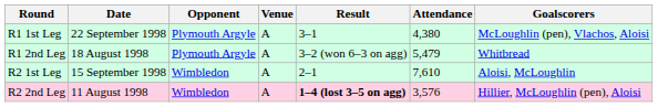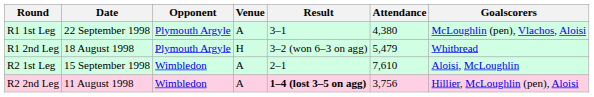 <table class="wikitable">
 <tr>
 <th>Round</th>
 <th>Date</th>
 <th>Opponent</th>
 <th>Venue</th>
 <th>Result</th>
 <th>Attendance</th>
 <th>Goalscorers</th>
 </tr>
 <tr style="background-color: #d0ffe3;">
 <td>R1 1st Leg</td>
 <td>22 September 1998</td>
 <td><a href='#'>Plymouth Argyle</a></td>
 <td>A</td>
 <td>3–1</td>
 <td>4,380</td>
 <td><a href='#'>McLoughlin</a> (pen), <a href='#'>Vlachos</a>, <a href='#'>Aloisi</a></td>
 </tr>
 <tr style="background-color: #d0ffe3;">
 <td>R1 2nd Leg</td>
 <td>18 August 1998</td>
 <td><a href='#'>Plymouth Argyle</a></td>
-<td>A</td>
+<td>H</td>
 <td>3–2 (won 6–3 on agg)</td>
 <td>5,479</td>
 <td><a href='#'>Whitbread</a></td>
 </tr>
 <tr style="background-color: #d0ffe3;">
 <td>R2 1st Leg</td>
 <td>15 September 1998</td>
 <td><a href='#'>Wimbledon</a></td>
 <td>A</td>
 <td>2–1</td>
 <td>7,610</td>
 <td><a href='#'>Aloisi</a>, <a href='#'>McLoughlin</a></td>
 </tr>
 <tr style="background-color: #ffd0e3;">
 <td>R2 2nd Leg</td>
 <td>11 August 1998</td>
 <td><a href='#'>Wimbledon</a></td>
 <td>A</td>
 <td><strong>1–4 (lost 3–5 on agg)</strong></td>
-<td>3,576</td>
+<td>3,756</td>
 <td><a href='#'>Hillier</a>, <a href='#'>McLoughlin</a> (pen), <a href='#'>Aloisi</a></td>
 </tr>
 </table>
